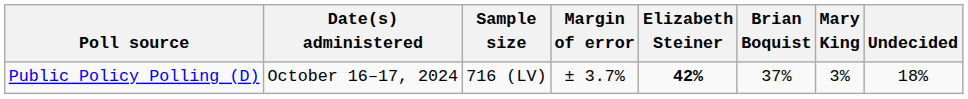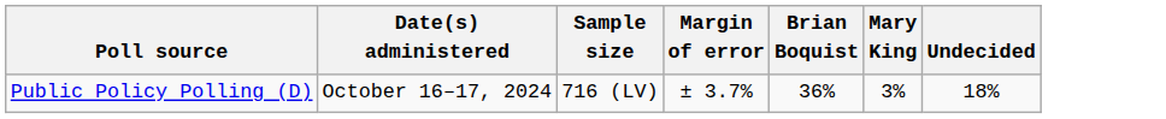 <table class="wikitable sortable mw-datatable" style="font-size:90%;text-align:center;line-height:17px">
 <tr valign=bottom>
 <th>Poll source</th>
 <th>Date(s)<br>administered</th>
 <th>Sample<br>size</th>
 <th>Margin<br>of error</th>
-<th class="unsortable">Elizabeth<br>Steiner<br></th>
 <th class="unsortable">Brian<br>Boquist<br></th>
 <th class="unsortable">Mary<br>King<br></th>
 <th class="unsortable">Undecided</th>
 </tr>
 <tr>
 <td style="text-align:left;"><a href='#'>Public Policy Polling (D)</a></td>
 <td data-sort-value="2024-10-17">October 16–17, 2024</td>
 <td>716 (LV)</td>
 <td>± 3.7%</td>
-<td><strong>42%</strong></td>
-<td>37%</td>
+<td>36%</td>
 <td>3%</td>
 <td>18%</td>
 </tr>
 </table>
